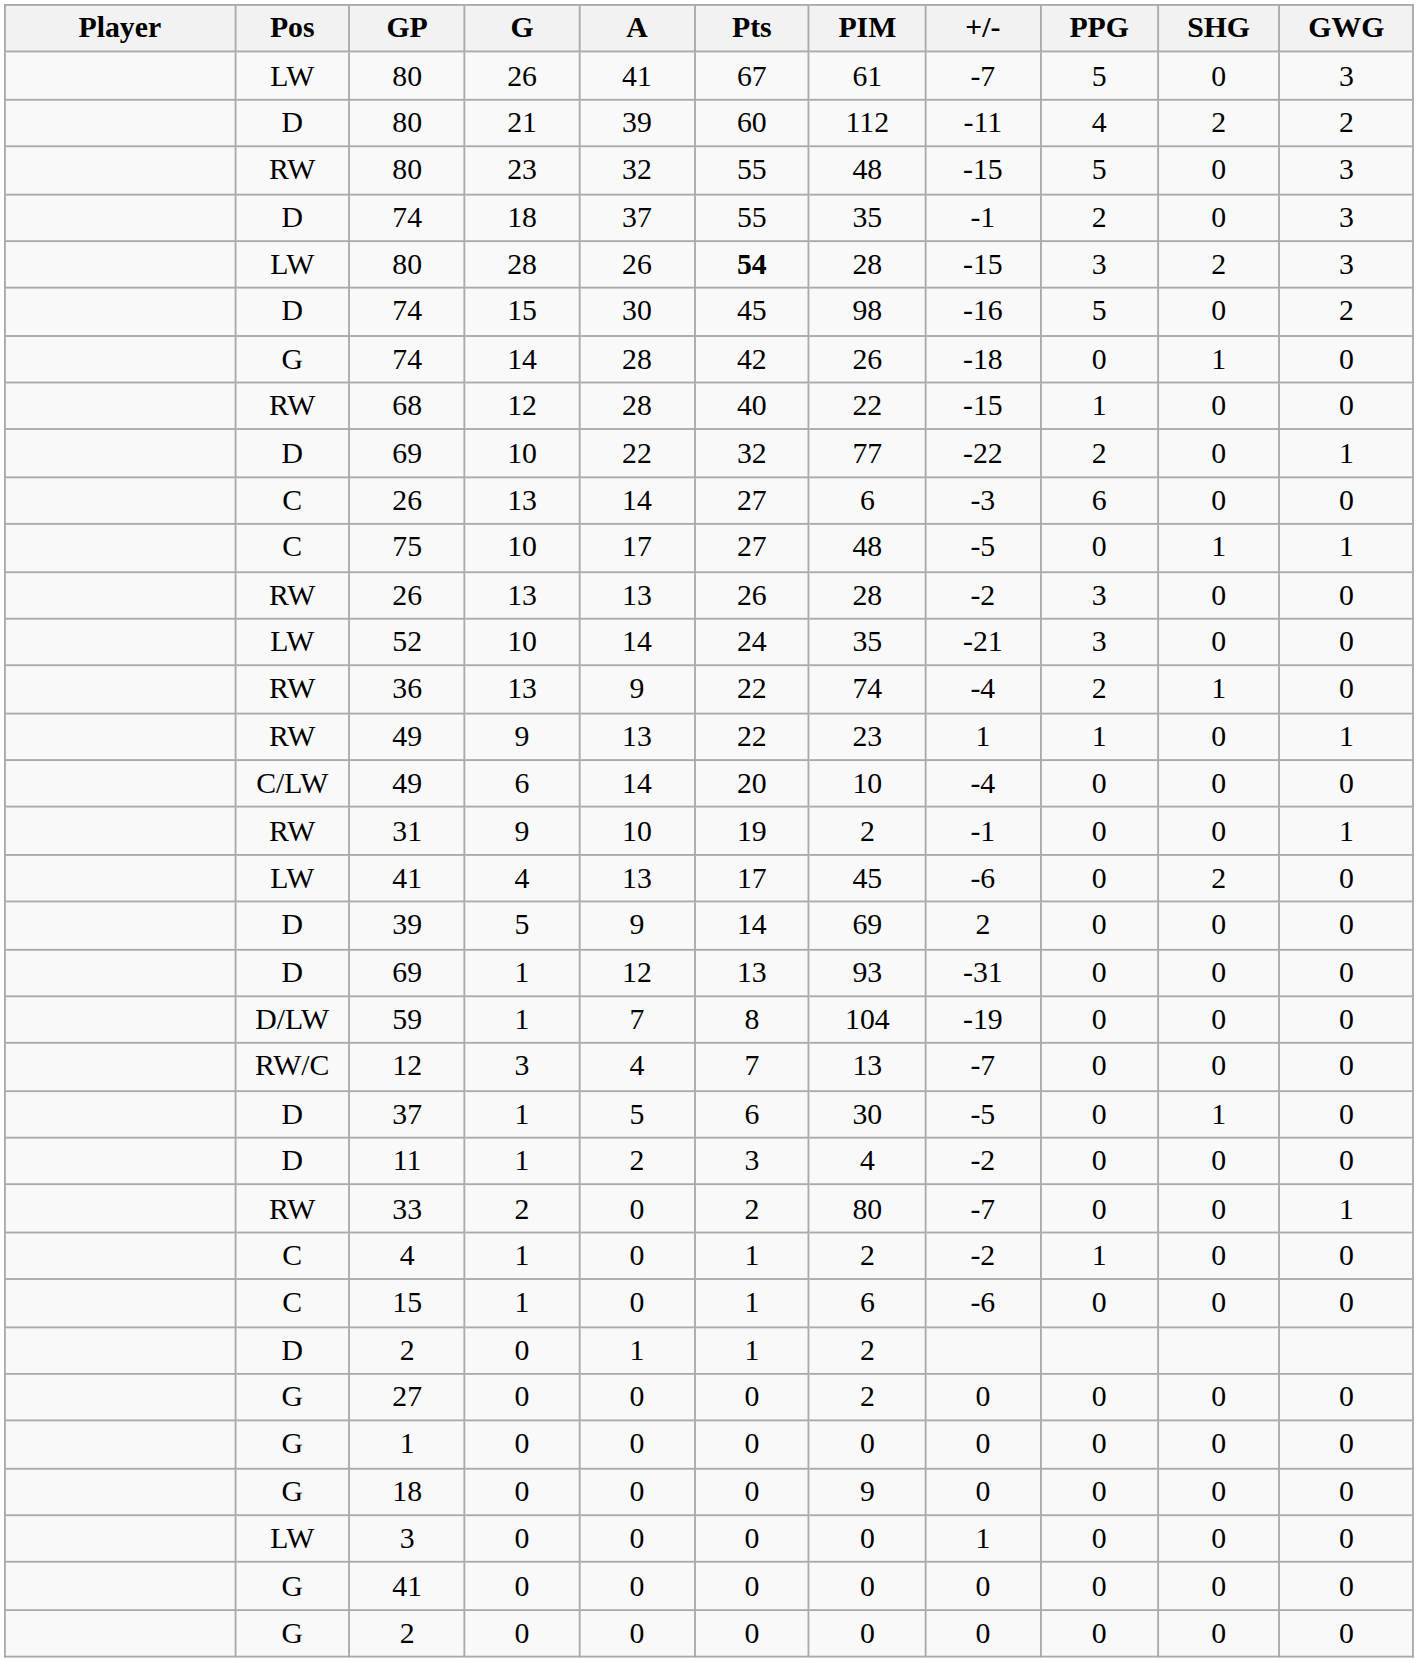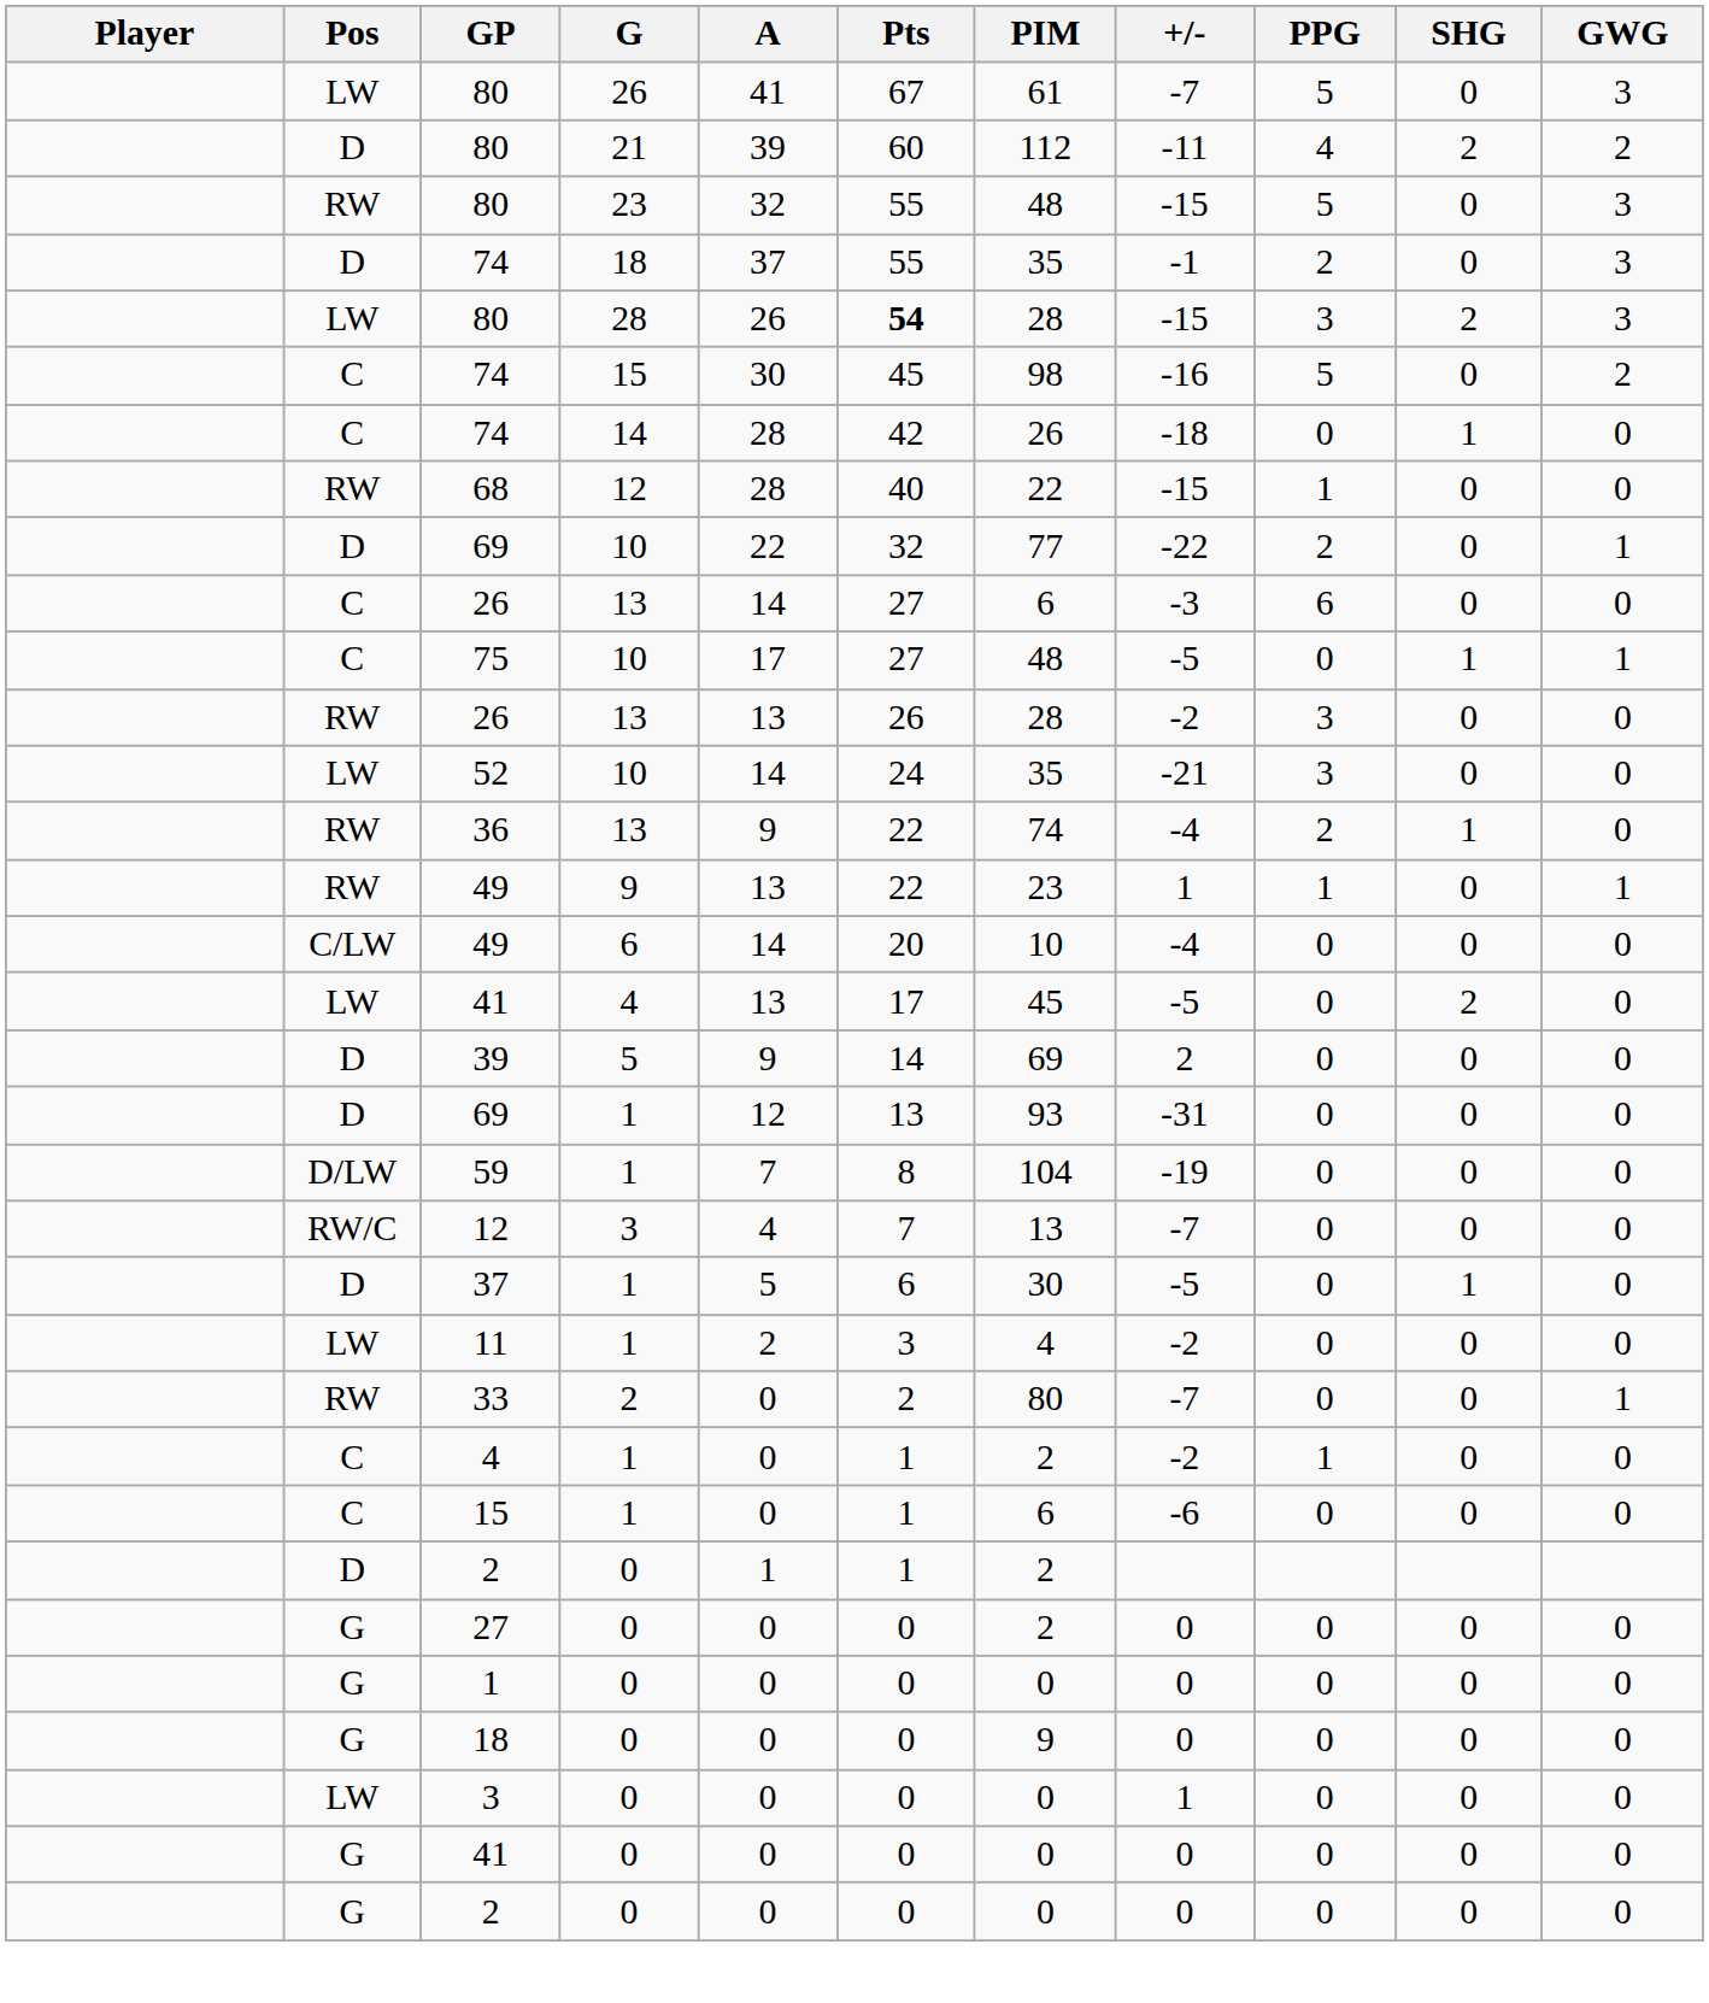 <table class="wikitable sortable" width="60%">
 <tr ALIGN="center">
 <th bgcolor="#DDDDFF" width="10%">Player</th>
 <th bgcolor="#DDDDFF" width="3%" title="Position">Pos</th>
 <th bgcolor="#DDDDFF" width="5%" title="Games played">GP</th>
 <th bgcolor="#DDDDFF" width="5%" title="Goals">G</th>
 <th bgcolor="#DDDDFF" width="5%" title="Assists">A</th>
 <th bgcolor="#DDDDFF" width="5%" title="Points">Pts</th>
 <th bgcolor="#DDDDFF" width="5%" title="Penalties in Minutes">PIM</th>
 <th bgcolor="#DDDDFF" width="5%" title="Plus/Minus">+/-</th>
 <th bgcolor="#DDDDFF" width="5%" title="Power Play Goals">PPG</th>
 <th bgcolor="#DDDDFF" width="5%" title="Short-handed Goals">SHG</th>
 <th bgcolor="#DDDDFF" width="5%" title="Game-winning Goals">GWG</th>
 </tr>
 <tr align="center">
 <td align="right"></td>
 <td>LW</td>
 <td>80</td>
 <td>26</td>
 <td>41</td>
 <td>67</td>
 <td>61</td>
 <td>-7</td>
 <td>5</td>
 <td>0</td>
 <td>3</td>
 </tr>
 <tr align="center">
 <td align="right"></td>
 <td>D</td>
 <td>80</td>
 <td>21</td>
 <td>39</td>
 <td>60</td>
 <td>112</td>
 <td>-11</td>
 <td>4</td>
 <td>2</td>
 <td>2</td>
 </tr>
 <tr align="center">
 <td align="right"></td>
 <td>RW</td>
 <td>80</td>
 <td>23</td>
 <td>32</td>
 <td>55</td>
 <td>48</td>
 <td>-15</td>
 <td>5</td>
 <td>0</td>
 <td>3</td>
 </tr>
 <tr align="center">
 <td align="right"></td>
 <td>D</td>
 <td>74</td>
 <td>18</td>
 <td>37</td>
 <td>55</td>
 <td>35</td>
 <td>-1</td>
 <td>2</td>
 <td>0</td>
 <td>3</td>
 </tr>
 <tr align="center">
 <td align="right"></td>
 <td>LW</td>
 <td>80</td>
 <td>28</td>
 <td>26</td>
 <td><strong>54</strong></td>
 <td>28</td>
 <td>-15</td>
 <td>3</td>
 <td>2</td>
 <td>3</td>
 </tr>
 <tr align="center">
 <td align="right"></td>
-<td>D</td>
+<td>C</td>
 <td>74</td>
 <td>15</td>
 <td>30</td>
 <td>45</td>
 <td>98</td>
 <td>-16</td>
 <td>5</td>
 <td>0</td>
 <td>2</td>
 </tr>
 <tr align="center">
 <td align="right"></td>
-<td>G</td>
+<td>C</td>
 <td>74</td>
 <td>14</td>
 <td>28</td>
 <td>42</td>
 <td>26</td>
 <td>-18</td>
 <td>0</td>
 <td>1</td>
 <td>0</td>
 </tr>
 <tr align="center">
 <td align="right"></td>
 <td>RW</td>
 <td>68</td>
 <td>12</td>
 <td>28</td>
 <td>40</td>
 <td>22</td>
 <td>-15</td>
 <td>1</td>
 <td>0</td>
 <td>0</td>
 </tr>
 <tr align="center">
 <td align="right"></td>
 <td>D</td>
 <td>69</td>
 <td>10</td>
 <td>22</td>
 <td>32</td>
 <td>77</td>
 <td>-22</td>
 <td>2</td>
 <td>0</td>
 <td>1</td>
 </tr>
 <tr align="center">
 <td align="right"></td>
 <td>C</td>
 <td>26</td>
 <td>13</td>
 <td>14</td>
 <td>27</td>
 <td>6</td>
 <td>-3</td>
 <td>6</td>
 <td>0</td>
 <td>0</td>
 </tr>
 <tr align="center">
 <td align="right"></td>
 <td>C</td>
 <td>75</td>
 <td>10</td>
 <td>17</td>
 <td>27</td>
 <td>48</td>
 <td>-5</td>
 <td>0</td>
 <td>1</td>
 <td>1</td>
 </tr>
 <tr align="center">
 <td align="right"></td>
 <td>RW</td>
 <td>26</td>
 <td>13</td>
 <td>13</td>
 <td>26</td>
 <td>28</td>
 <td>-2</td>
 <td>3</td>
 <td>0</td>
 <td>0</td>
 </tr>
 <tr align="center">
 <td align="right"></td>
 <td>LW</td>
 <td>52</td>
 <td>10</td>
 <td>14</td>
 <td>24</td>
 <td>35</td>
 <td>-21</td>
 <td>3</td>
 <td>0</td>
 <td>0</td>
 </tr>
 <tr align="center">
 <td align="right"></td>
 <td>RW</td>
 <td>36</td>
 <td>13</td>
 <td>9</td>
 <td>22</td>
 <td>74</td>
 <td>-4</td>
 <td>2</td>
 <td>1</td>
 <td>0</td>
 </tr>
 <tr align="center">
 <td align="right"></td>
 <td>RW</td>
 <td>49</td>
 <td>9</td>
 <td>13</td>
 <td>22</td>
 <td>23</td>
 <td>1</td>
 <td>1</td>
 <td>0</td>
 <td>1</td>
 </tr>
 <tr align="center">
 <td align="right"></td>
 <td>C/LW</td>
 <td>49</td>
 <td>6</td>
 <td>14</td>
 <td>20</td>
 <td>10</td>
 <td>-4</td>
 <td>0</td>
 <td>0</td>
 <td>0</td>
 </tr>
 <tr align="center">
 <td align="right"></td>
-<td>RW</td>
-<td>31</td>
-<td>9</td>
-<td>10</td>
-<td>19</td>
-<td>2</td>
-<td>-1</td>
-<td>0</td>
-<td>0</td>
-<td>1</td>
-</tr>
-<tr align="center">
-<td align="right"></td>
 <td>LW</td>
 <td>41</td>
 <td>4</td>
 <td>13</td>
 <td>17</td>
 <td>45</td>
-<td>-6</td>
+<td>-5</td>
 <td>0</td>
 <td>2</td>
 <td>0</td>
 </tr>
 <tr align="center">
 <td align="right"></td>
 <td>D</td>
 <td>39</td>
 <td>5</td>
 <td>9</td>
 <td>14</td>
 <td>69</td>
 <td>2</td>
 <td>0</td>
 <td>0</td>
 <td>0</td>
 </tr>
 <tr align="center">
 <td align="right"></td>
 <td>D</td>
 <td>69</td>
 <td>1</td>
 <td>12</td>
 <td>13</td>
 <td>93</td>
 <td>-31</td>
 <td>0</td>
 <td>0</td>
 <td>0</td>
 </tr>
 <tr align="center">
 <td align="right"></td>
 <td>D/LW</td>
 <td>59</td>
 <td>1</td>
 <td>7</td>
 <td>8</td>
 <td>104</td>
 <td>-19</td>
 <td>0</td>
 <td>0</td>
 <td>0</td>
 </tr>
 <tr align="center">
 <td align="right"></td>
 <td>RW/C</td>
 <td>12</td>
 <td>3</td>
 <td>4</td>
 <td>7</td>
 <td>13</td>
 <td>-7</td>
 <td>0</td>
 <td>0</td>
 <td>0</td>
 </tr>
 <tr align="center">
 <td align="right"></td>
 <td>D</td>
 <td>37</td>
 <td>1</td>
 <td>5</td>
 <td>6</td>
 <td>30</td>
 <td>-5</td>
 <td>0</td>
 <td>1</td>
 <td>0</td>
 </tr>
 <tr align="center">
 <td align="right"></td>
-<td>D</td>
+<td>LW</td>
 <td>11</td>
 <td>1</td>
 <td>2</td>
 <td>3</td>
 <td>4</td>
 <td>-2</td>
 <td>0</td>
 <td>0</td>
 <td>0</td>
 </tr>
 <tr align="center">
 <td align="right"></td>
 <td>RW</td>
 <td>33</td>
 <td>2</td>
 <td>0</td>
 <td>2</td>
 <td>80</td>
 <td>-7</td>
 <td>0</td>
 <td>0</td>
 <td>1</td>
 </tr>
 <tr align="center">
 <td align="right"></td>
 <td>C</td>
 <td>4</td>
 <td>1</td>
 <td>0</td>
 <td>1</td>
 <td>2</td>
 <td>-2</td>
 <td>1</td>
 <td>0</td>
 <td>0</td>
 </tr>
 <tr align="center">
 <td align="right"></td>
 <td>C</td>
 <td>15</td>
 <td>1</td>
 <td>0</td>
 <td>1</td>
 <td>6</td>
 <td>-6</td>
 <td>0</td>
 <td>0</td>
 <td>0</td>
 </tr>
 <tr align="center">
 <td align="right"></td>
 <td>D</td>
 <td>2</td>
 <td>0</td>
 <td>1</td>
 <td>1</td>
 <td>2</td>
 <td></td>
 <td></td>
 <td></td>
 <td></td>
 </tr>
 <tr align="center">
 <td align="right"></td>
 <td>G</td>
 <td>27</td>
 <td>0</td>
 <td>0</td>
 <td>0</td>
 <td>2</td>
 <td>0</td>
 <td>0</td>
 <td>0</td>
 <td>0</td>
 </tr>
 <tr align="center">
 <td align="right"></td>
 <td>G</td>
 <td>1</td>
 <td>0</td>
 <td>0</td>
 <td>0</td>
 <td>0</td>
 <td>0</td>
 <td>0</td>
 <td>0</td>
 <td>0</td>
 </tr>
 <tr align="center">
 <td align="right"></td>
 <td>G</td>
 <td>18</td>
 <td>0</td>
 <td>0</td>
 <td>0</td>
 <td>9</td>
 <td>0</td>
 <td>0</td>
 <td>0</td>
 <td>0</td>
 </tr>
 <tr align="center">
 <td align="right"></td>
 <td>LW</td>
 <td>3</td>
 <td>0</td>
 <td>0</td>
 <td>0</td>
 <td>0</td>
 <td>1</td>
 <td>0</td>
 <td>0</td>
 <td>0</td>
 </tr>
 <tr align="center">
 <td align="right"></td>
 <td>G</td>
 <td>41</td>
 <td>0</td>
 <td>0</td>
 <td>0</td>
 <td>0</td>
 <td>0</td>
 <td>0</td>
 <td>0</td>
 <td>0</td>
 </tr>
 <tr align="center">
 <td align="right"></td>
 <td>G</td>
 <td>2</td>
 <td>0</td>
 <td>0</td>
 <td>0</td>
 <td>0</td>
 <td>0</td>
 <td>0</td>
 <td>0</td>
 <td>0</td>
 </tr>
 </table>
